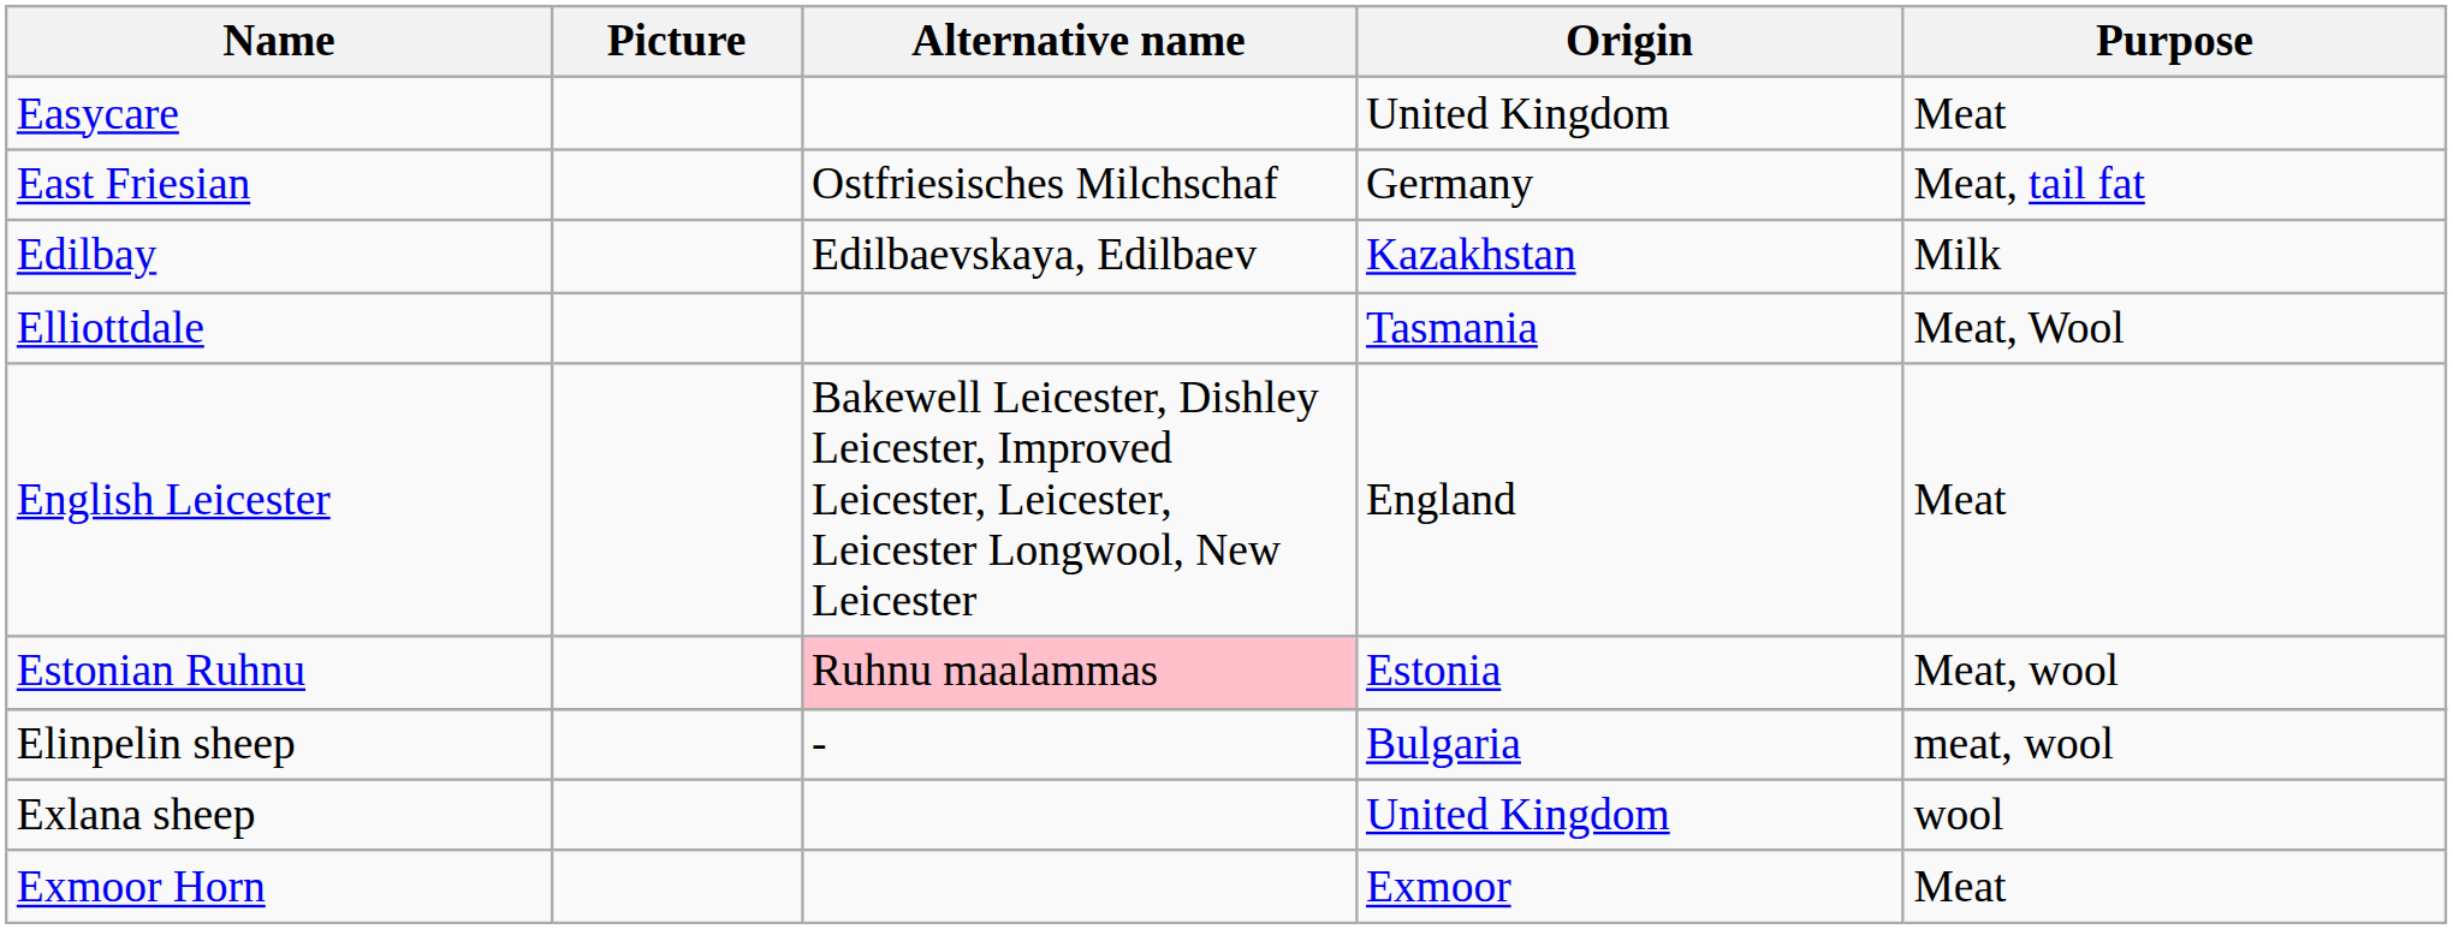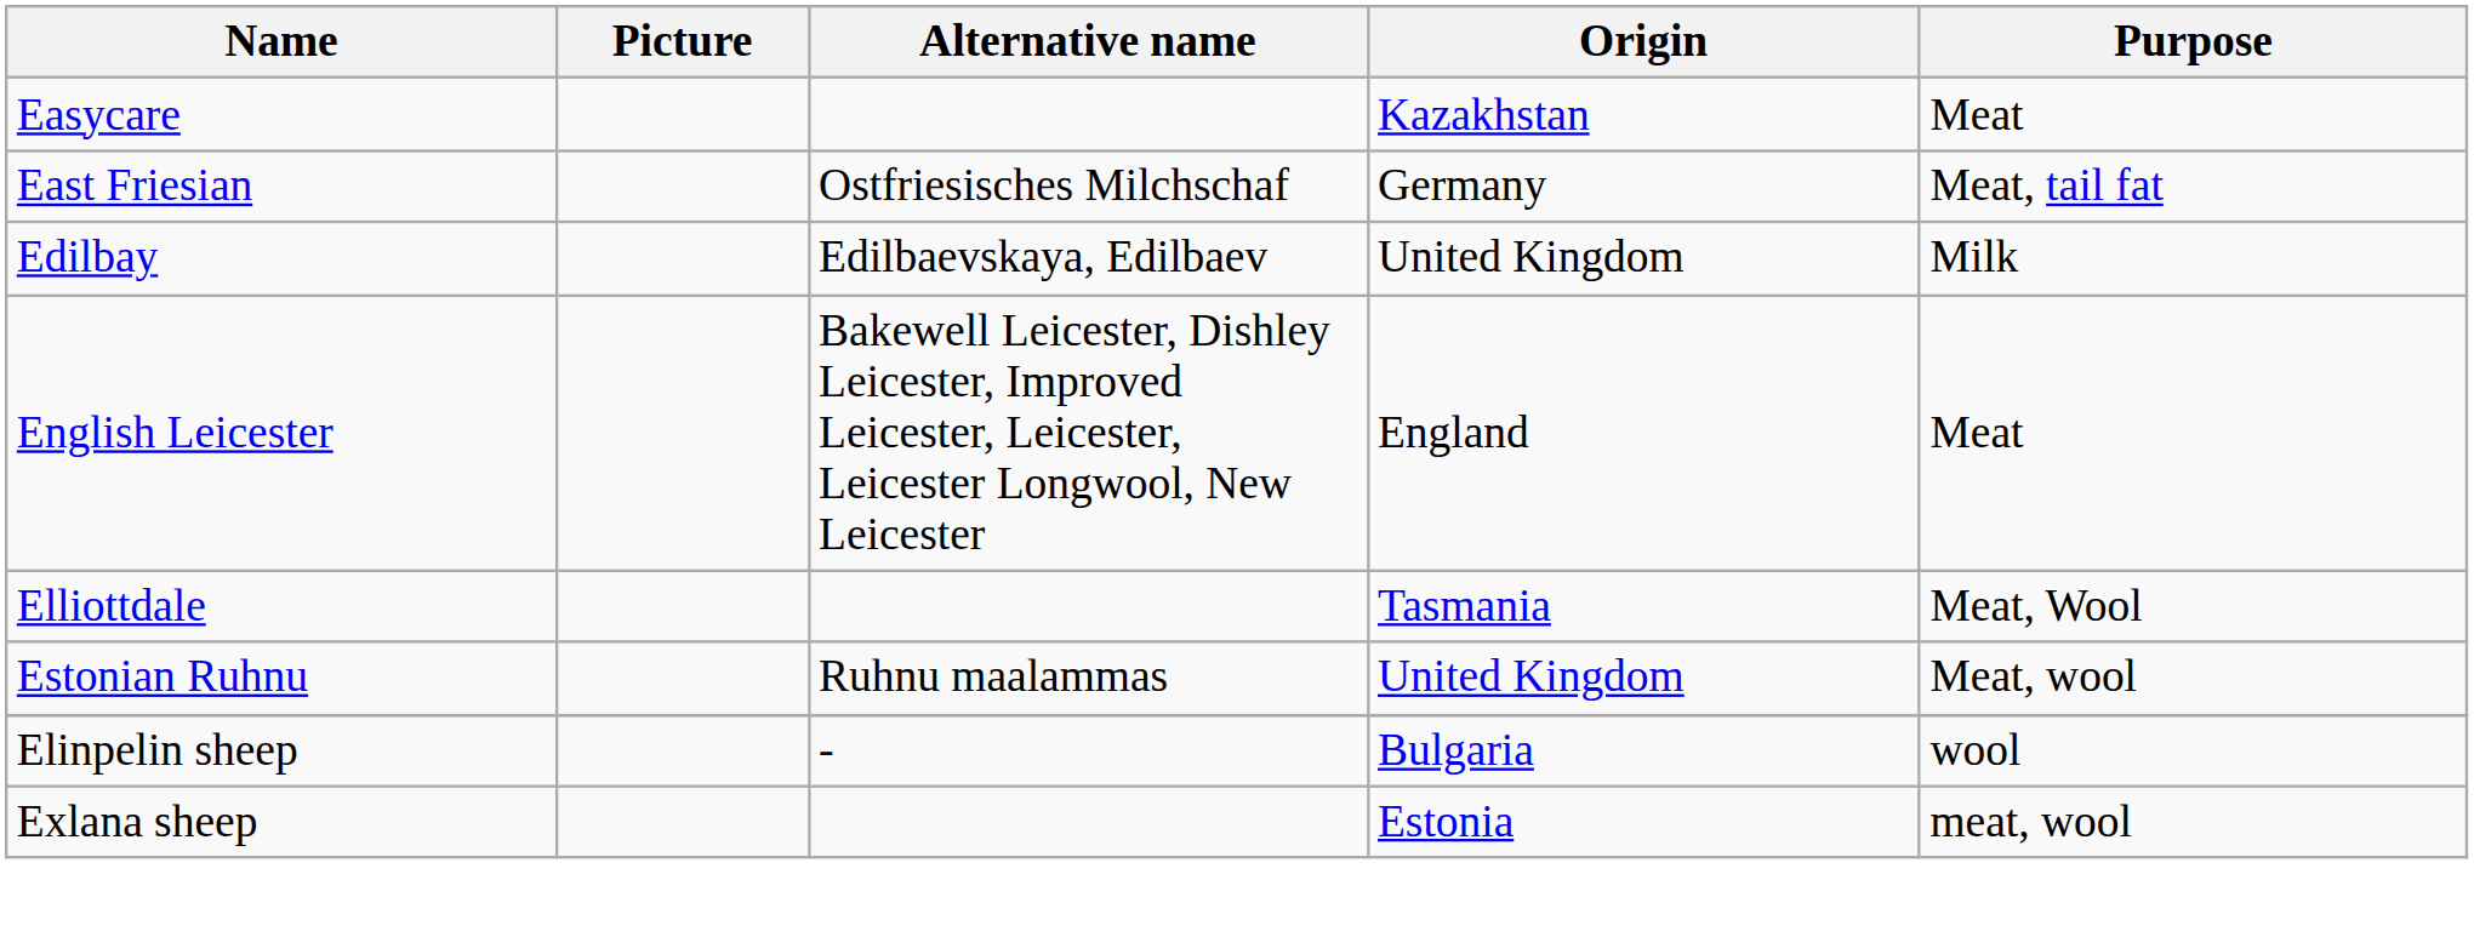 <table class="wikitable sortable">
 <tr>
 <th width="200">Name</th>
 <th width="85">Picture</th>
 <th width="200">Alternative name</th>
 <th width="200">Origin</th>
 <th width="200">Purpose</th>
 </tr>
 <tr>
 <td><a href='#'>Easycare</a></td>
 <td></td>
 <td></td>
-<td>United Kingdom</td>
+<td><a href='#'>Kazakhstan</a></td>
 <td>Meat</td>
 </tr>
 <tr>
 <td><a href='#'>East Friesian</a></td>
 <td></td>
 <td>Ostfriesisches Milchschaf</td>
 <td>Germany</td>
 <td>Meat, <a href='#'>tail fat</a></td>
 </tr>
 <tr>
 <td><a href='#'>Edilbay</a></td>
 <td></td>
 <td>Edilbaevskaya, Edilbaev</td>
-<td><a href='#'>Kazakhstan</a></td>
+<td>United Kingdom</td>
 <td>Milk</td>
+</tr>
+<tr>
+<td><a href='#'>English Leicester</a></td>
+<td></td>
+<td>Bakewell Leicester, Dishley Leicester, Improved Leicester, Leicester, Leicester Longwool, New Leicester</td>
+<td>England</td>
+<td>Meat</td>
 </tr>
 <tr>
 <td><a href='#'>Elliottdale</a></td>
 <td></td>
 <td></td>
 <td><a href='#'>Tasmania</a></td>
 <td>Meat, Wool</td>
 </tr>
 <tr>
-<td><a href='#'>English Leicester</a></td>
-<td></td>
-<td>Bakewell Leicester, Dishley Leicester, Improved Leicester, Leicester, Leicester Longwool, New Leicester</td>
-<td>England</td>
-<td>Meat</td>
-</tr>
-<tr>
 <td><a href='#'>Estonian Ruhnu</a></td>
 <td></td>
-<td style="background: pink;">Ruhnu maalammas</td>
-<td><a href='#'>Estonia</a></td>
+<td>Ruhnu maalammas</td>
+<td><a href='#'>United Kingdom</a></td>
 <td>Meat, wool</td>
 </tr>
 <tr>
 </tr>
 <tr>
 <td>Elinpelin sheep</td>
 <td></td>
 <td>-</td>
 <td><a href='#'>Bulgaria</a></td>
-<td>meat, wool</td>
+<td>wool</td>
 </tr>
 <tr>
 <td>Exlana sheep</td>
 <td></td>
 <td></td>
-<td><a href='#'>United Kingdom</a></td>
-<td>wool</td>
-</tr>
-<tr>
-<td><a href='#'>Exmoor Horn</a></td>
-<td></td>
-<td></td>
-<td><a href='#'>Exmoor</a></td>
-<td>Meat</td>
+<td><a href='#'>Estonia</a></td>
+<td>meat, wool</td>
 </tr>
 </table>
